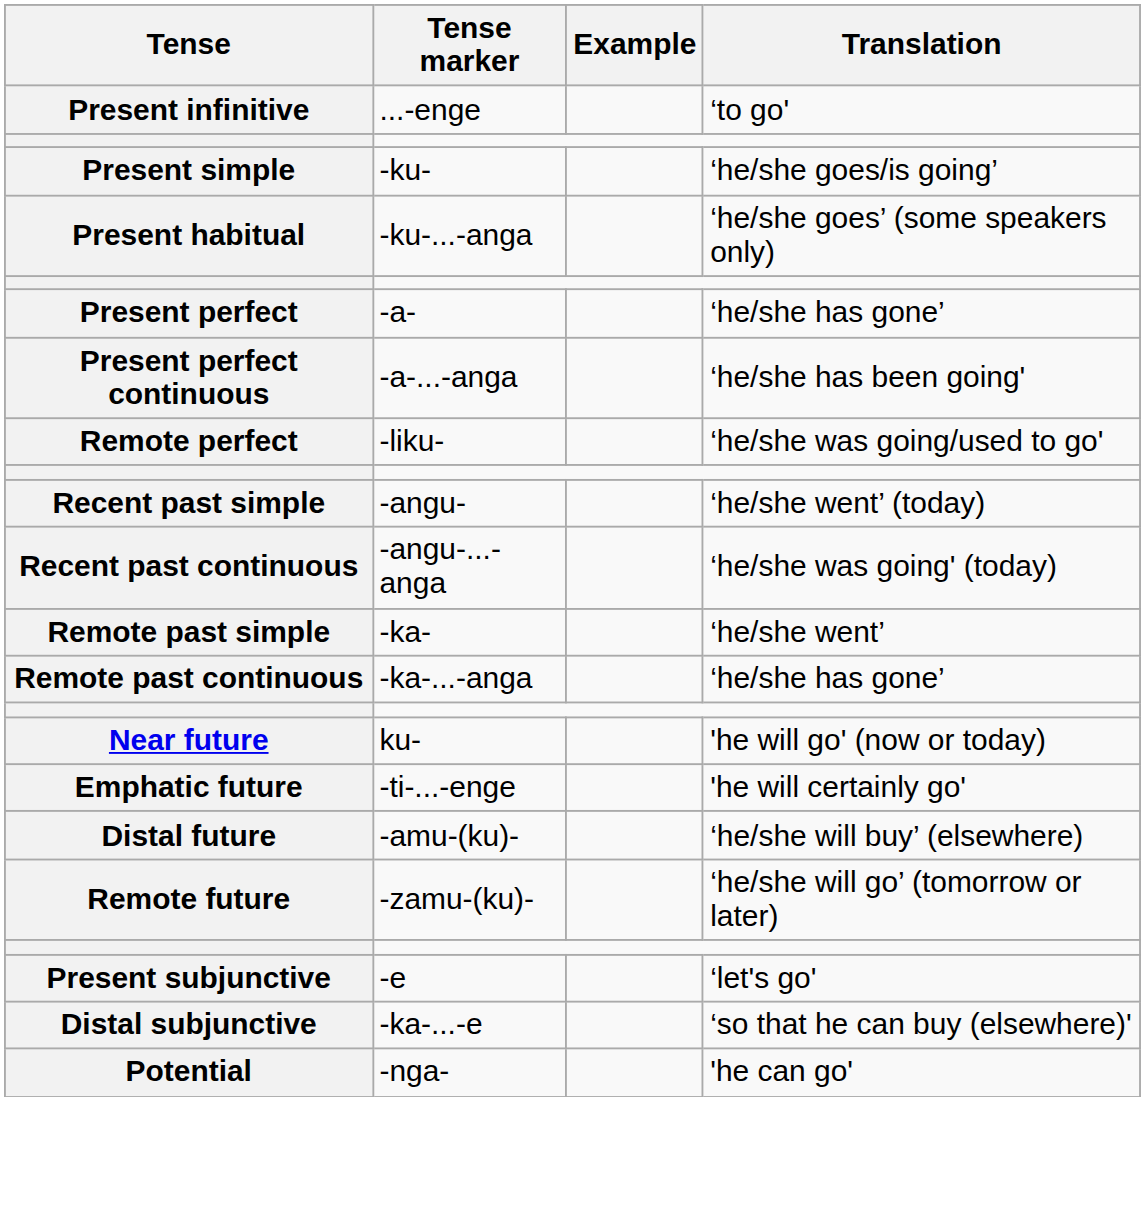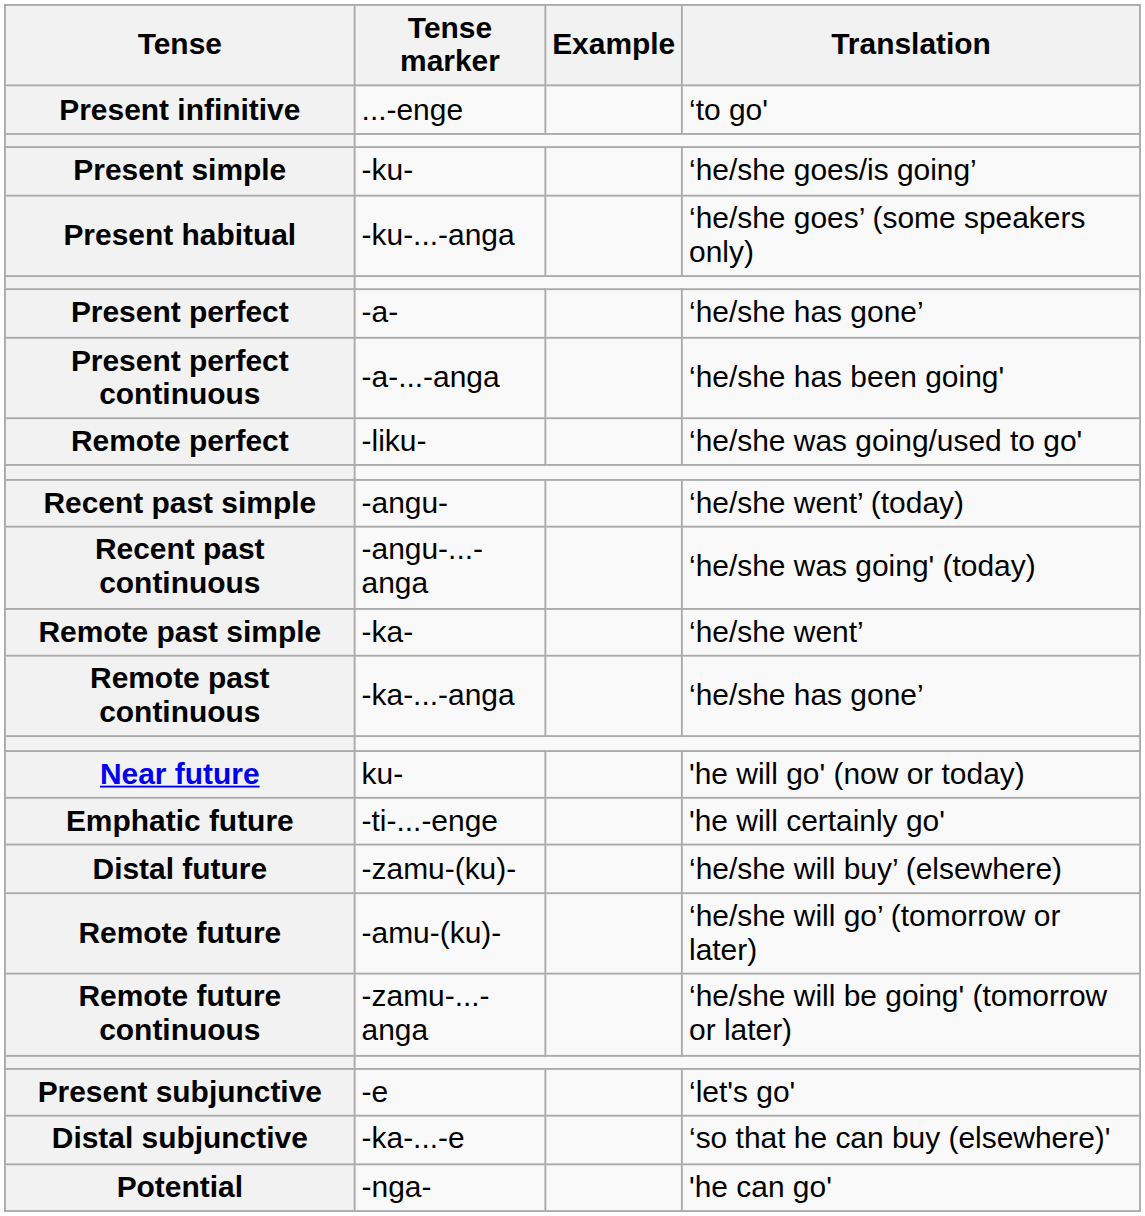 <table class="wikitable" style="text-align: left">
 <tr>
 <th>Tense</th>
 <th>Tense marker</th>
 <th>Example</th>
 <th>Translation</th>
 </tr>
 <tr>
 <th>Present infinitive</th>
 <td>...-enge</td>
 <td></td>
 <td>‘to go'</td>
 </tr>
 <tr>
 <th></th>
 </tr>
 <tr>
 <th>Present simple</th>
 <td>-ku-</td>
 <td></td>
 <td>‘he/she goes/is going’</td>
 </tr>
 <tr>
 <th>Present habitual</th>
 <td>-ku-...-anga</td>
 <td></td>
 <td>‘he/she goes’ (some speakers only)</td>
 </tr>
 <tr>
 <th></th>
 </tr>
 <tr>
 <th>Present perfect</th>
 <td>-a-</td>
 <td></td>
 <td>‘he/she has gone’</td>
 </tr>
 <tr>
 <th>Present perfect continuous</th>
 <td>-a-...-anga</td>
 <td></td>
 <td>‘he/she has been going'</td>
 </tr>
 <tr>
 <th>Remote perfect</th>
 <td>-liku-</td>
 <td></td>
 <td>‘he/she was going/used to go'</td>
 </tr>
 <tr>
 <th></th>
 </tr>
 <tr>
 <th>Recent past simple</th>
 <td>-angu-</td>
 <td></td>
 <td>‘he/she went’ (today)</td>
 </tr>
 <tr>
 <th>Recent past continuous</th>
 <td>-angu-...-anga</td>
 <td></td>
 <td>‘he/she was going' (today)</td>
 </tr>
 <tr>
 <th>Remote past simple</th>
 <td>-ka-</td>
 <td></td>
 <td>‘he/she went’</td>
 </tr>
 <tr>
 <th>Remote past continuous</th>
 <td>-ka-...-anga</td>
 <td></td>
 <td>‘he/she has gone’</td>
 </tr>
 <tr>
 <th></th>
 </tr>
 <tr>
 <th><a href='#'>Near future</a></th>
 <td>ku-</td>
 <td></td>
 <td>'he will go' (now or today)</td>
 </tr>
 <tr>
 <th>Emphatic future</th>
 <td>-ti-...-enge</td>
 <td></td>
 <td>'he will certainly go'</td>
 </tr>
 <tr>
 <th>Distal future</th>
-<td>-amu-(ku)-</td>
+<td>-zamu-(ku)-</td>
 <td></td>
 <td>‘he/she will buy’ (elsewhere)</td>
 </tr>
 <tr>
 <th>Remote future</th>
-<td>-zamu-(ku)-</td>
+<td>-amu-(ku)-</td>
 <td></td>
 <td>‘he/she will go’ (tomorrow or later)</td>
+</tr>
+<tr>
+<th>Remote future continuous</th>
+<td>-zamu-...-anga</td>
+<td></td>
+<td>‘he/she will be going' (tomorrow or later)</td>
 </tr>
 <tr>
 <th></th>
 </tr>
 <tr>
 <th>Present subjunctive</th>
 <td>-e</td>
 <td></td>
 <td>‘let's go'</td>
 </tr>
 <tr>
 <th>Distal subjunctive</th>
 <td>-ka-...-e</td>
 <td></td>
 <td>‘so that he can buy (elsewhere)'</td>
 </tr>
 <tr>
 <th>Potential</th>
 <td>-nga-</td>
 <td></td>
 <td>'he can go'</td>
 </tr>
 </table>
